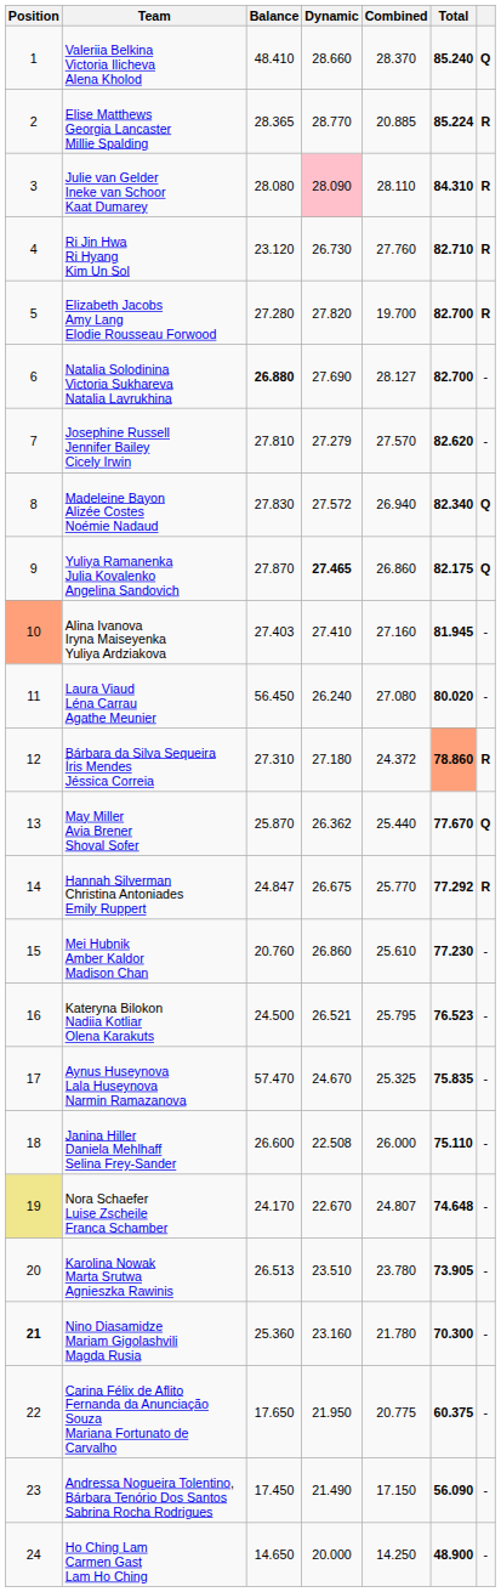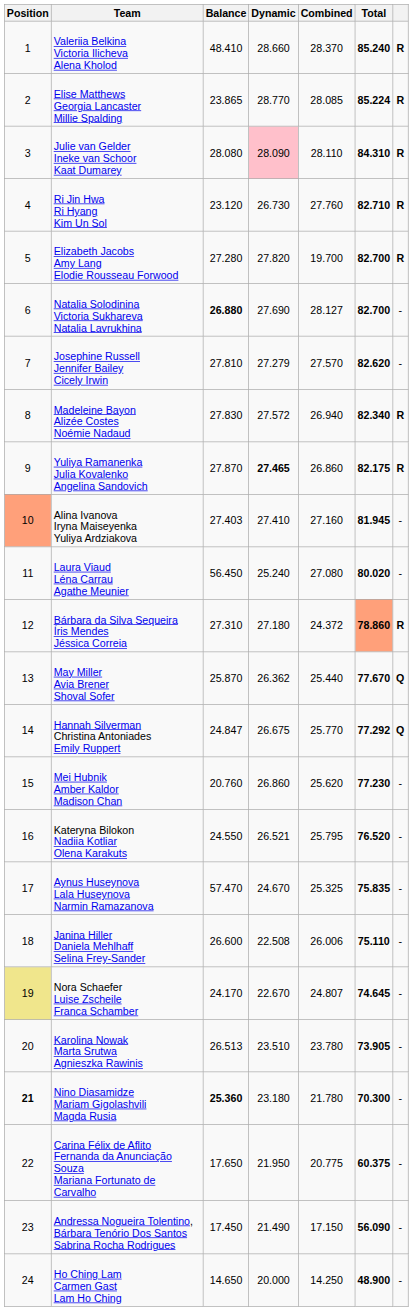 <table class="wikitable sortable" style="text-align:center; font-size:95%">
 <tr>
 <th scope=col>Position</th>
 <th scope="col" style="width:210px;">Team</th>
 <th scope=col>Balance</th>
 <th scope=col>Dynamic</th>
 <th scope=col>Combined</th>
 <th scope=col;>Total</th>
 <th scope="col" style="width:15px;"><small></small></th>
 </tr>
 <tr>
 <td scope=row style="text-align:center">1</td>
 <td style="text-align:left;"><br><a href='#'>Valeriia Belkina</a><br><a href='#'>Victoria Ilicheva</a><br><a href='#'>Alena Kholod</a></td>
 <td>48.410</td>
 <td>28.660</td>
 <td>28.370</td>
 <td><strong>85.240</strong></td>
-<td><strong>Q</strong></td>
+<td><strong>R</strong></td>
 </tr>
 <tr>
 <td scope=row style="text-align:center">2</td>
 <td style="text-align:left;"><br><a href='#'>Elise Matthews</a><br><a href='#'>Georgia Lancaster</a><br><a href='#'>Millie Spalding</a></td>
-<td>28.365</td>
+<td>23.865</td>
 <td>28.770</td>
-<td>20.885</td>
+<td>28.085</td>
 <td><strong>85.224</strong></td>
 <td><strong>R</strong></td>
 </tr>
 <tr>
 <td scope=row style="text-align:center">3</td>
 <td style="text-align:left;"><br><a href='#'>Julie van Gelder</a><br><a href='#'>Ineke van Schoor</a><br><a href='#'>Kaat Dumarey</a></td>
 <td>28.080</td>
 <td style="background: pink;">28.090</td>
 <td>28.110</td>
 <td><strong>84.310</strong></td>
 <td><strong>R</strong></td>
 </tr>
 <tr>
 <td scope=row style="text-align:center">4</td>
 <td style="text-align:left;"><br><a href='#'>Ri Jin Hwa</a><br><a href='#'>Ri Hyang</a><br><a href='#'>Kim Un Sol</a></td>
 <td>23.120</td>
 <td>26.730</td>
 <td>27.760</td>
 <td><strong>82.710</strong></td>
 <td><strong>R</strong></td>
 </tr>
 <tr>
 <td scope=row style="text-align:center">5</td>
 <td style="text-align:left;"><br><a href='#'>Elizabeth Jacobs</a><br><a href='#'>Amy Lang</a><br><a href='#'>Elodie Rousseau Forwood</a></td>
 <td>27.280</td>
 <td>27.820</td>
 <td>19.700</td>
 <td><strong>82.700</strong></td>
 <td><strong>R</strong></td>
 </tr>
 <tr>
 <td scope=row style="text-align:center">6</td>
 <td style="text-align:left;"><br><a href='#'>Natalia Solodinina</a><br><a href='#'>Victoria Sukhareva</a><br><a href='#'>Natalia Lavrukhina</a></td>
 <td><strong>26.880</strong></td>
 <td>27.690</td>
 <td>28.127</td>
 <td><strong>82.700</strong></td>
 <td>-</td>
 </tr>
 <tr>
 <td scope=row style="text-align:center">7</td>
 <td style="text-align:left;"><br><a href='#'>Josephine Russell</a><br><a href='#'>Jennifer Bailey</a><br><a href='#'>Cicely Irwin</a></td>
 <td>27.810</td>
 <td>27.279</td>
 <td>27.570</td>
 <td><strong>82.620</strong></td>
 <td>-</td>
 </tr>
 <tr>
 <td scope=row style="text-align:center">8</td>
 <td style="text-align:left;"><br><a href='#'>Madeleine Bayon</a><br><a href='#'>Alizée Costes</a><br><a href='#'>Noémie Nadaud</a></td>
 <td>27.830</td>
 <td>27.572</td>
 <td>26.940</td>
 <td><strong>82.340</strong></td>
-<td><strong>Q</strong></td>
+<td><strong>R</strong></td>
 </tr>
 <tr>
 <td scope=row style="text-align:center">9</td>
 <td style="text-align:left;"><br><a href='#'>Yuliya Ramanenka</a><br><a href='#'>Julia Kovalenko</a><br><a href='#'>Angelina Sandovich</a></td>
 <td>27.870</td>
 <td><strong>27.465</strong></td>
 <td>26.860</td>
 <td><strong>82.175</strong></td>
-<td><strong>Q</strong></td>
+<td><strong>R</strong></td>
 </tr>
 <tr>
 <td scope=row style="background: lightsalmon; text-align:center">10</td>
 <td style="text-align:left;"><br>Alina Ivanova<br>Iryna Maiseyenka<br>Yuliya Ardziakova</td>
 <td>27.403</td>
 <td>27.410</td>
 <td>27.160</td>
 <td><strong>81.945</strong></td>
 <td>-</td>
 </tr>
 <tr>
 <td scope=row style="text-align:center">11</td>
 <td style="text-align:left;"><br><a href='#'>Laura Viaud</a><br><a href='#'>Léna Carrau</a><br><a href='#'>Agathe Meunier</a></td>
 <td>56.450</td>
-<td>26.240</td>
+<td>25.240</td>
 <td>27.080</td>
 <td><strong>80.020</strong></td>
 <td>-</td>
 </tr>
 <tr>
 <td scope=row style="text-align:center">12</td>
 <td style="text-align:left;"><br><a href='#'>Bárbara da Silva Sequeira</a><br><a href='#'>Íris Mendes</a><br><a href='#'>Jéssica Correia</a></td>
 <td>27.310</td>
 <td>27.180</td>
 <td>24.372</td>
 <td style="background: lightsalmon;"><strong>78.860</strong></td>
 <td><strong>R</strong></td>
 </tr>
 <tr>
 <td scope=row style="text-align:center">13</td>
 <td style="text-align:left;"><br><a href='#'>May Miller</a><br><a href='#'>Avia Brener</a><br><a href='#'>Shoval Sofer</a></td>
 <td>25.870</td>
 <td>26.362</td>
 <td>25.440</td>
 <td><strong>77.670</strong></td>
 <td><strong>Q</strong></td>
 </tr>
 <tr>
 <td scope=row style="text-align:center">14</td>
 <td style="text-align:left;"><br><a href='#'>Hannah Silverman</a><br>Christina Antoniades<br><a href='#'>Emily Ruppert</a></td>
 <td>24.847</td>
 <td>26.675</td>
 <td>25.770</td>
 <td><strong>77.292</strong></td>
-<td><strong>R</strong></td>
+<td><strong>Q</strong></td>
 </tr>
 <tr>
 <td scope=row style="text-align:center">15</td>
 <td style="text-align:left;"><br><a href='#'>Mei Hubnik</a><br><a href='#'>Amber Kaldor</a><br><a href='#'>Madison Chan</a></td>
 <td>20.760</td>
 <td>26.860</td>
-<td>25.610</td>
+<td>25.620</td>
 <td><strong>77.230</strong></td>
 <td>-</td>
 </tr>
 <tr>
 <td scope=row style="text-align:center">16</td>
 <td style="text-align:left;"><br>Kateryna Bilokon<br><a href='#'>Nadiia Kotliar</a><br><a href='#'>Olena Karakuts</a></td>
-<td>24.500</td>
+<td>24.550</td>
 <td>26.521</td>
 <td>25.795</td>
-<td><strong>76.523</strong></td>
+<td><strong>76.520</strong></td>
 <td>-</td>
 </tr>
 <tr>
 <td scope=row style="text-align:center">17</td>
 <td style="text-align:left;"><br><a href='#'>Aynus Huseynova</a><br><a href='#'>Lala Huseynova</a><br><a href='#'>Narmin Ramazanova</a></td>
 <td>57.470</td>
 <td>24.670</td>
 <td>25.325</td>
 <td><strong>75.835</strong></td>
 <td>-</td>
 </tr>
 <tr>
 <td scope=row style="text-align:center">18</td>
 <td style="text-align:left;"><br><a href='#'>Janina Hiller</a><br><a href='#'>Daniela Mehlhaff</a><br><a href='#'>Selina Frey-Sander</a></td>
 <td>26.600</td>
 <td>22.508</td>
-<td>26.000</td>
+<td>26.006</td>
 <td><strong>75.110</strong></td>
 <td>-</td>
 </tr>
 <tr>
 <td scope=row style="background: khaki; text-align:center">19</td>
 <td style="text-align:left;"><br>Nora Schaefer<br><a href='#'>Luise Zscheile</a><br><a href='#'>Franca Schamber</a></td>
 <td>24.170</td>
 <td>22.670</td>
 <td>24.807</td>
-<td><strong>74.648</strong></td>
+<td><strong>74.645</strong></td>
 <td>-</td>
 </tr>
 <tr>
 <td scope=row style="text-align:center">20</td>
 <td style="text-align:left;"><br><a href='#'>Karolina Nowak</a><br><a href='#'>Marta Srutwa</a><br><a href='#'>Agnieszka Rawinis</a></td>
 <td>26.513</td>
 <td>23.510</td>
 <td>23.780</td>
 <td><strong>73.905</strong></td>
 <td>-</td>
 </tr>
 <tr>
 <td scope=row style="text-align:center"><strong>21</strong></td>
 <td style="text-align:left;"><br><a href='#'>Nino Diasamidze</a><br><a href='#'>Mariam Gigolashvili</a><br><a href='#'>Magda Rusia</a></td>
-<td>25.360</td>
-<td>23.160</td>
+<td><strong>25.360</strong></td>
+<td>23.180</td>
 <td>21.780</td>
 <td><strong>70.300</strong></td>
 <td>-</td>
 </tr>
 <tr>
 <td scope=row style="text-align:center">22</td>
 <td style="text-align:left;"><br><a href='#'>Carina Félix de Aflito</a><br><a href='#'>Fernanda da Anunciação Souza</a><br><a href='#'>Mariana Fortunato de Carvalho</a></td>
 <td>17.650</td>
 <td>21.950</td>
 <td>20.775</td>
 <td><strong>60.375</strong></td>
 <td>-</td>
 </tr>
 <tr>
 <td scope=row style="text-align:center">23</td>
 <td style="text-align:left;"><br><a href='#'>Andressa Nogueira Tolentino</a>,<br><a href='#'>Bárbara Tenório Dos Santos</a><br><a href='#'>Sabrina Rocha Rodrigues</a></td>
 <td>17.450</td>
 <td>21.490</td>
 <td>17.150</td>
 <td><strong>56.090</strong></td>
 <td>-</td>
 </tr>
 <tr>
 <td scope=row style="text-align:center">24</td>
 <td style="text-align:left;"><br><a href='#'>Ho Ching Lam</a><br><a href='#'>Carmen Gast</a><br><a href='#'>Lam Ho Ching</a></td>
 <td>14.650</td>
 <td>20.000</td>
 <td>14.250</td>
 <td><strong>48.900</strong></td>
 <td>-</td>
 </tr>
 </table>
